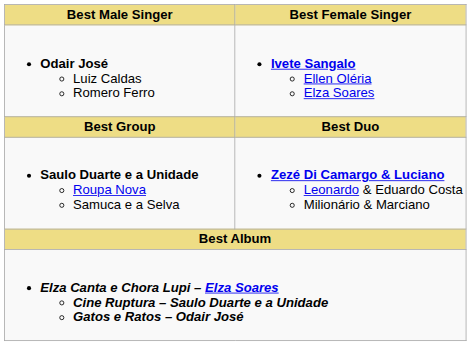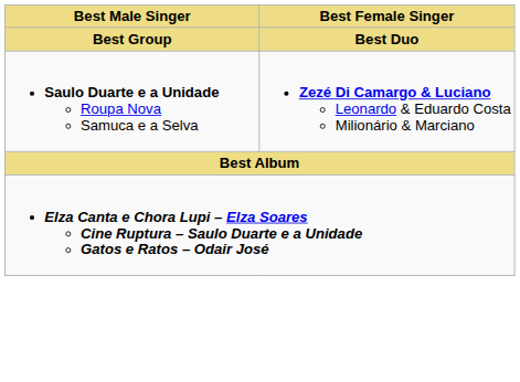 <table class="wikitable" style="width=">
 <tr>
 <th style="background:#EEDD85; width:50%">Best Male Singer</th>
 <th style="background:#EEDD85; width:50%">Best Female Singer</th>
-</tr>
-<tr>
-<td style="vertical-align:top"><br><ul><li><strong>Odair José</strong><ul><li>Luiz Caldas</li><li>Romero Ferro</li></ul></li></ul></td>
-<td style="vertical-align:top"><br><ul><li><strong><a href='#'>Ivete Sangalo</a></strong><ul><li><a href='#'>Ellen Oléria</a></li><li><a href='#'>Elza Soares</a></li></ul></li></ul></td>
 </tr>
 <tr>
 <th style="background:#EEDD85; width:50%">Best Group</th>
 <th style="background:#EEDD85; width:50%">Best Duo</th>
 </tr>
 <tr>
 <td style="vertical-align:top"><br><ul><li><strong>Saulo Duarte e a Unidade</strong><ul><li><a href='#'>Roupa Nova</a></li><li>Samuca e a Selva</li></ul></li></ul></td>
 <td style="vertical-align:top"><br><ul><li><strong><a href='#'>Zezé Di Camargo & Luciano</a></strong><ul><li><a href='#'>Leonardo</a> & Eduardo Costa</li><li>Milionário & Marciano</li></ul></li></ul></td>
 </tr>
 <tr>
 <th colspan="2" scope="col" style="background:#EEDD85; width:50%">Best Album</th>
 </tr>
 <tr>
 <td colspan="2" style="vertical-align:top"><br><ul><li><strong><em>Elza Canta e Chora Lupi<em> – <a href='#'>Elza Soares</a><strong><ul><li></em>Cine Ruptura<em> – Saulo Duarte e a Unidade</li><li></em>Gatos e Ratos<em> – Odair José</li></ul></li></ul></td>
 </tr>
 </table>
